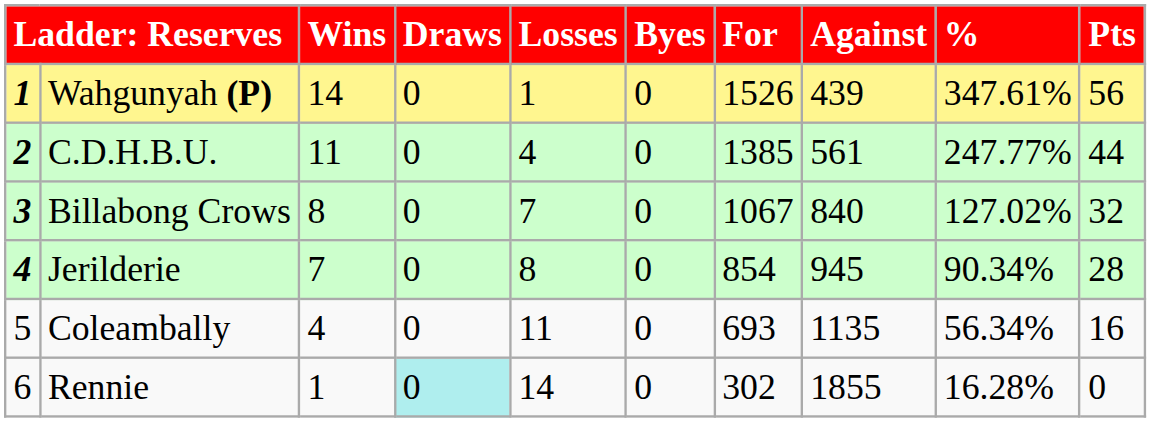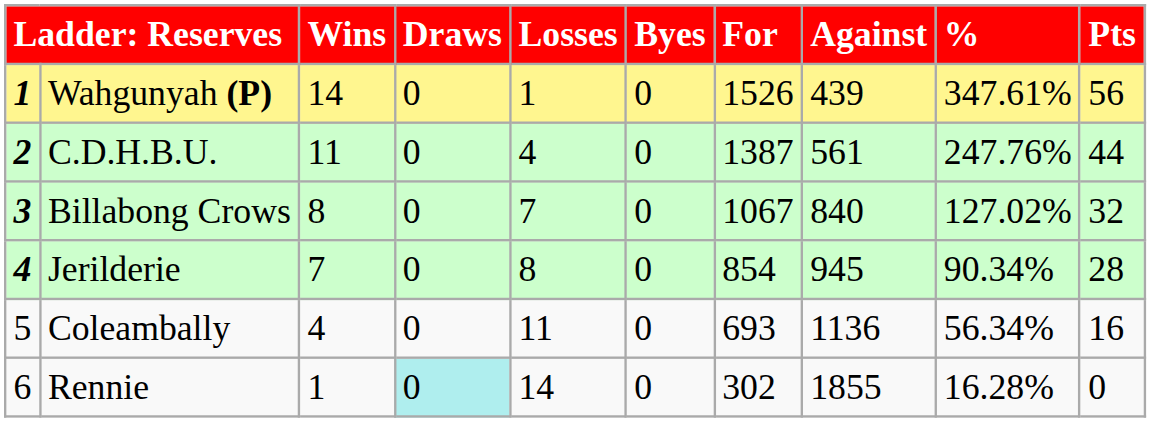 <table style="font-size: 95%; text-align: left;" class="wikitable">
 <tr>
 <td colspan="2" bgcolor="Red" div style="color:White"><strong>Ladder: Reserves</strong></td>
 <td bgcolor="Red" div style="color:White"><strong>Wins</strong></td>
 <td bgcolor="Red" div style="color:White"><strong>Draws</strong></td>
 <td bgcolor="Red" div style="color:White"><strong>Losses</strong></td>
 <td bgcolor="Red" div style="color:White"><strong>Byes</strong></td>
 <td bgcolor="Red" div style="color:White"><strong>For</strong></td>
 <td bgcolor="Red" div style="color:White"><strong>Against</strong></td>
 <td bgcolor="Red" div style="color:White"><strong>%</strong></td>
 <td bgcolor="Red" div style="color:White"><strong>Pts</strong></td>
 </tr>
 <tr>
 <td bgcolor="#FFF68F" div style="color: black"><strong><em>1</em></strong></td>
 <td bgcolor="#FFF68F" div style="color: black">Wahgunyah <strong>(P)</strong></td>
 <td bgcolor="#FFF68F" div style="color: black">14</td>
 <td bgcolor="#FFF68F" div style="color: black">0</td>
 <td bgcolor="#FFF68F" div style="color: black">1</td>
 <td bgcolor="#FFF68F" div style="color: black">0</td>
 <td bgcolor="#FFF68F" div style="color: black">1526</td>
 <td bgcolor="#FFF68F" div style="color: black">439</td>
 <td bgcolor="#FFF68F" div style="color: black">347.61%</td>
 <td bgcolor="#FFF68F" div style="color: black">56</td>
 </tr>
 <tr>
 <td bgcolor="#ccffcc" div style="color: black"><strong><em>2</em></strong></td>
 <td bgcolor="#ccffcc" div style="color: black">C.D.H.B.U.</td>
 <td bgcolor="#ccffcc" div style="color: black">11</td>
 <td bgcolor="#ccffcc" div style="color: black">0</td>
 <td bgcolor="#ccffcc" div style="color: black">4</td>
 <td bgcolor="#ccffcc" div style="color: black">0</td>
-<td bgcolor="#ccffcc" div style="color: black">1385</td>
+<td bgcolor="#ccffcc" div style="color: black">1387</td>
 <td bgcolor="#ccffcc" div style="color: black">561</td>
-<td bgcolor="#ccffcc" div style="color: black">247.77%</td>
+<td bgcolor="#ccffcc" div style="color: black">247.76%</td>
 <td bgcolor="#ccffcc" div style="color: black">44</td>
 </tr>
 <tr>
 <td bgcolor="#ccffcc" div style="color: black"><strong><em>3</em></strong></td>
 <td bgcolor="#ccffcc" div style="color: black">Billabong Crows</td>
 <td bgcolor="#ccffcc" div style="color: black">8</td>
 <td bgcolor="#ccffcc" div style="color: black">0</td>
 <td bgcolor="#ccffcc" div style="color: black">7</td>
 <td bgcolor="#ccffcc" div style="color: black">0</td>
 <td bgcolor="#ccffcc" div style="color: black">1067</td>
 <td bgcolor="#ccffcc" div style="color: black">840</td>
 <td bgcolor="#ccffcc" div style="color: black">127.02%</td>
 <td bgcolor="#ccffcc" div style="color: black">32</td>
 </tr>
 <tr>
 <td bgcolor="#ccffcc" div style="color: black"><strong><em>4</em></strong></td>
 <td bgcolor="#ccffcc" div style="color: black">Jerilderie</td>
 <td bgcolor="#ccffcc" div style="color: black">7</td>
 <td bgcolor="#ccffcc" div style="color: black">0</td>
 <td bgcolor="#ccffcc" div style="color: black">8</td>
 <td bgcolor="#ccffcc" div style="color: black">0</td>
 <td bgcolor="#ccffcc" div style="color: black">854</td>
 <td bgcolor="#ccffcc" div style="color: black">945</td>
 <td bgcolor="#ccffcc" div style="color: black">90.34%</td>
 <td bgcolor="#ccffcc" div style="color: black">28</td>
 </tr>
 <tr>
 <td>5</td>
 <td>Coleambally</td>
 <td>4</td>
 <td>0</td>
 <td>11</td>
 <td>0</td>
 <td>693</td>
-<td>1135</td>
+<td>1136</td>
 <td>56.34%</td>
 <td>16</td>
 </tr>
 <tr>
 <td>6</td>
 <td>Rennie</td>
 <td>1</td>
 <td style="background: paleturquoise;">0</td>
 <td>14</td>
 <td>0</td>
 <td>302</td>
 <td>1855</td>
 <td>16.28%</td>
 <td>0</td>
 </tr>
 </table>
